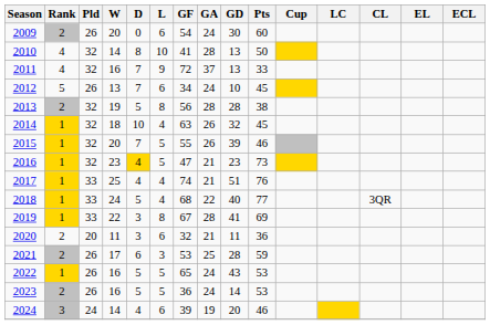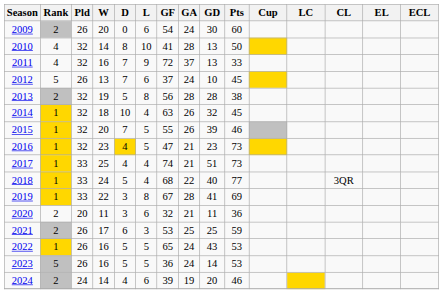 <table class="wikitable sortable" style="text-align:center;">
 <tr>
 <th style="width:40px;">Season</th>
 <th style="width:40px;">Rank</th>
 <th style="width:25px;">Pld</th>
 <th style="width:25px;">W</th>
 <th style="width:25px;">D</th>
 <th style="width:25px;">L</th>
 <th style="width:25px;">GF</th>
 <th style="width:25px;">GA</th>
 <th style="width:30px;">GD</th>
 <th style="width:30px;">Pts</th>
 <th style="width:50px;">Cup</th>
 <th style="width:50px;">LC</th>
 <th style="width:50px;">CL</th>
 <th style="width:50px;">EL</th>
 <th style="width:50px;">ECL</th>
 </tr>
 <tr>
 <td><a href='#'>2009</a></td>
 <td style="background:silver;">2</td>
 <td>26</td>
 <td>20</td>
 <td>0</td>
 <td>6</td>
 <td>54</td>
 <td>24</td>
 <td>30</td>
 <td>60</td>
 <td></td>
 <td></td>
 <td></td>
 <td></td>
 <td></td>
 </tr>
 <tr>
 <td><a href='#'>2010</a></td>
 <td>4</td>
 <td>32</td>
 <td>14</td>
 <td>8</td>
 <td>10</td>
 <td>41</td>
 <td>28</td>
 <td>13</td>
 <td>50</td>
 <td style="background:gold;"></td>
 <td></td>
 <td></td>
 <td></td>
 <td></td>
 </tr>
 <tr>
 <td><a href='#'>2011</a></td>
 <td>4</td>
 <td>32</td>
 <td>16</td>
 <td>7</td>
 <td>9</td>
 <td>72</td>
 <td>37</td>
 <td>13</td>
 <td>33</td>
 <td></td>
 <td></td>
 <td></td>
 <td></td>
 <td></td>
 </tr>
 <tr>
 <td><a href='#'>2012</a></td>
 <td>5</td>
 <td>26</td>
 <td>13</td>
 <td>7</td>
 <td>6</td>
-<td>34</td>
+<td>37</td>
 <td>24</td>
 <td>10</td>
 <td>45</td>
 <td style="background:gold;"></td>
 <td></td>
 <td></td>
 <td></td>
 <td></td>
 </tr>
 <tr>
 <td><a href='#'>2013</a></td>
 <td style="background:silver;">2</td>
 <td>32</td>
 <td>19</td>
 <td>5</td>
 <td>8</td>
 <td>56</td>
 <td>28</td>
 <td>28</td>
 <td>38</td>
 <td></td>
 <td></td>
 <td></td>
 <td></td>
 <td></td>
 </tr>
 <tr>
 <td><a href='#'>2014</a></td>
 <td style="background:gold;">1</td>
 <td>32</td>
 <td>18</td>
 <td>10</td>
 <td>4</td>
 <td>63</td>
 <td>26</td>
 <td>32</td>
 <td>45</td>
 <td></td>
 <td></td>
 <td></td>
 <td></td>
 <td></td>
 </tr>
 <tr>
 <td><a href='#'>2015</a></td>
 <td style="background:gold;">1</td>
 <td>32</td>
 <td>20</td>
 <td>7</td>
 <td>5</td>
 <td>55</td>
 <td>26</td>
 <td>39</td>
 <td>46</td>
 <td style="background:silver;"></td>
 <td></td>
 <td></td>
 <td></td>
 <td></td>
 </tr>
 <tr>
 <td><a href='#'>2016</a></td>
 <td style="background:gold;">1</td>
 <td>32</td>
 <td>23</td>
 <td style="background: gold;">4</td>
 <td>5</td>
 <td>47</td>
 <td>21</td>
 <td>23</td>
 <td>73</td>
 <td style="background:gold;"></td>
 <td></td>
 <td></td>
 <td></td>
 <td></td>
 </tr>
 <tr>
 <td><a href='#'>2017</a></td>
 <td style="background:gold;">1</td>
 <td>33</td>
 <td>25</td>
 <td>4</td>
 <td>4</td>
 <td>74</td>
 <td>21</td>
 <td>51</td>
-<td>76</td>
+<td>73</td>
 <td></td>
 <td></td>
 <td></td>
 <td></td>
 <td></td>
 </tr>
 <tr>
 <td><a href='#'>2018</a></td>
 <td style="background:gold;">1</td>
 <td>33</td>
 <td>24</td>
 <td>5</td>
 <td>4</td>
 <td>68</td>
 <td>22</td>
 <td>40</td>
 <td>77</td>
 <td></td>
 <td></td>
 <td>3QR</td>
 <td></td>
 <td></td>
 </tr>
 <tr>
 <td><a href='#'>2019</a></td>
 <td style="background:gold;">1</td>
 <td>33</td>
 <td>22</td>
 <td>3</td>
 <td>8</td>
 <td>67</td>
 <td>28</td>
 <td>41</td>
 <td>69</td>
 <td></td>
 <td></td>
 <td></td>
 <td></td>
 <td></td>
 </tr>
 <tr>
 <td><a href='#'>2020</a></td>
 <td style="background:bronze;">2</td>
 <td>20</td>
 <td>11</td>
 <td>3</td>
 <td>6</td>
 <td>32</td>
 <td>21</td>
 <td>11</td>
 <td>36</td>
 <td></td>
 <td></td>
 <td></td>
 <td></td>
 <td></td>
 </tr>
 <tr>
 <td><a href='#'>2021</a></td>
 <td style="background:silver;">2</td>
 <td>26</td>
 <td>17</td>
 <td>6</td>
 <td>3</td>
 <td>53</td>
 <td>25</td>
-<td>28</td>
+<td>25</td>
 <td>59</td>
 <td></td>
 <td></td>
 <td></td>
 <td></td>
 <td></td>
 </tr>
 <tr>
 <td><a href='#'>2022</a></td>
 <td style="background:gold;">1</td>
 <td>26</td>
 <td>16</td>
 <td>5</td>
 <td>5</td>
 <td>65</td>
 <td>24</td>
 <td>43</td>
 <td>53</td>
 <td></td>
 <td></td>
 <td></td>
 <td></td>
 <td></td>
 </tr>
 <tr>
 <td><a href='#'>2023</a></td>
-<td style="background:silver;">2</td>
+<td style="background:silver;">5</td>
 <td>26</td>
 <td>16</td>
 <td>5</td>
 <td>5</td>
 <td>36</td>
 <td>24</td>
 <td>14</td>
 <td>53</td>
 <td></td>
 <td></td>
 <td></td>
 <td></td>
 <td></td>
 </tr>
 <tr>
 <td><a href='#'>2024</a></td>
-<td style="background:silver;">3</td>
+<td style="background:silver;">2</td>
 <td>24</td>
 <td>14</td>
 <td>4</td>
 <td>6</td>
 <td>39</td>
 <td>19</td>
 <td>20</td>
 <td>46</td>
 <td></td>
 <td style="background:gold;"></td>
 <td></td>
 <td></td>
 <td></td>
 </tr>
 <tr>
 </tr>
 </table>
